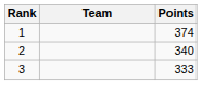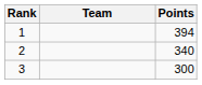 <table class="wikitable" border="1">
 <tr>
 <th width=30>Rank</th>
 <th width=150>Team</th>
 <th width=25>Points</th>
 </tr>
 <tr>
 <td align=center>1</td>
 <td></td>
-<td align=right>374</td>
+<td align=right>394</td>
 </tr>
 <tr>
 <td align=center>2</td>
 <td></td>
 <td align=right>340</td>
 </tr>
 <tr>
 <td align=center>3</td>
 <td></td>
-<td align=right>333</td>
+<td align=right>300</td>
 </tr>
 </table>
